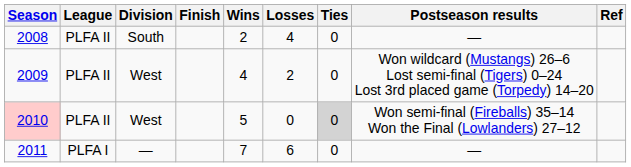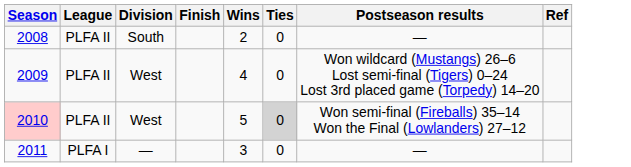 <table class="wikitable sortable" style="text-align:center;">
 <tr>
 <th><a href='#'>Season</a></th>
 <th class="unsortable">League</th>
 <th>Division</th>
 <th>Finish</th>
 <th>Wins</th>
-<th>Losses</th>
 <th>Ties</th>
 <th class="unsortable">Postseason results</th>
 <th class="unsortable">Ref</th>
 </tr>
 <tr>
 <td><a href='#'>2008</a></td>
 <td>PLFA II</td>
 <td>South</td>
 <td></td>
 <td>2</td>
-<td>4</td>
 <td>0</td>
 <td>—</td>
 <td></td>
 </tr>
 <tr>
 <td><a href='#'>2009</a></td>
 <td>PLFA II</td>
 <td>West</td>
 <td></td>
 <td>4</td>
-<td>2</td>
 <td>0</td>
 <td>Won wildcard (<a href='#'>Mustangs</a>) 26–6 <br>Lost semi-final (<a href='#'>Tigers</a>) 0–24 <br>Lost 3rd placed game (<a href='#'>Torpedy</a>) 14–20</td>
 <td></td>
 </tr>
 <tr>
 <td bgcolor="#FFCCCC"><a href='#'>2010</a></td>
 <td>PLFA II</td>
 <td>West</td>
 <td></td>
 <td>5</td>
-<td>0</td>
 <td style="background: lightgrey;">0</td>
 <td>Won semi-final (<a href='#'>Fireballs</a>) 35–14 <br>Won the Final (<a href='#'>Lowlanders</a>) 27–12</td>
 <td></td>
 </tr>
 <tr>
 <td><a href='#'>2011</a></td>
 <td>PLFA I</td>
 <td>—</td>
 <td></td>
-<td>7</td>
-<td>6</td>
+<td>3</td>
 <td>0</td>
 <td>—</td>
 <td></td>
 </tr>
 </table>
